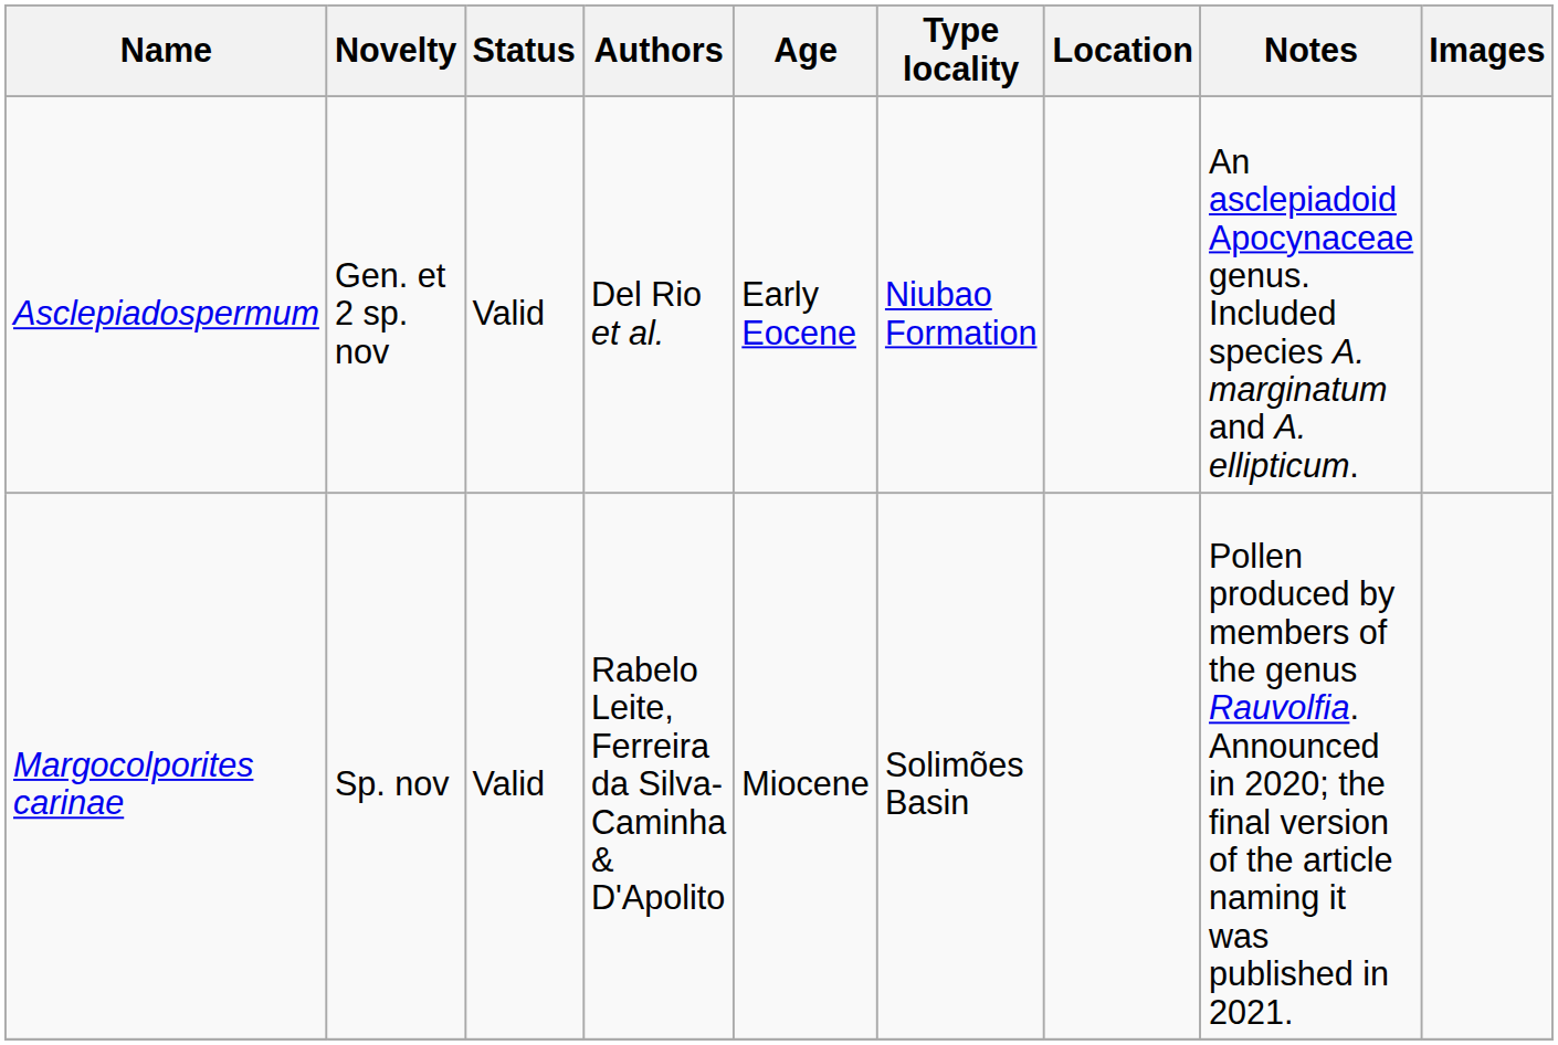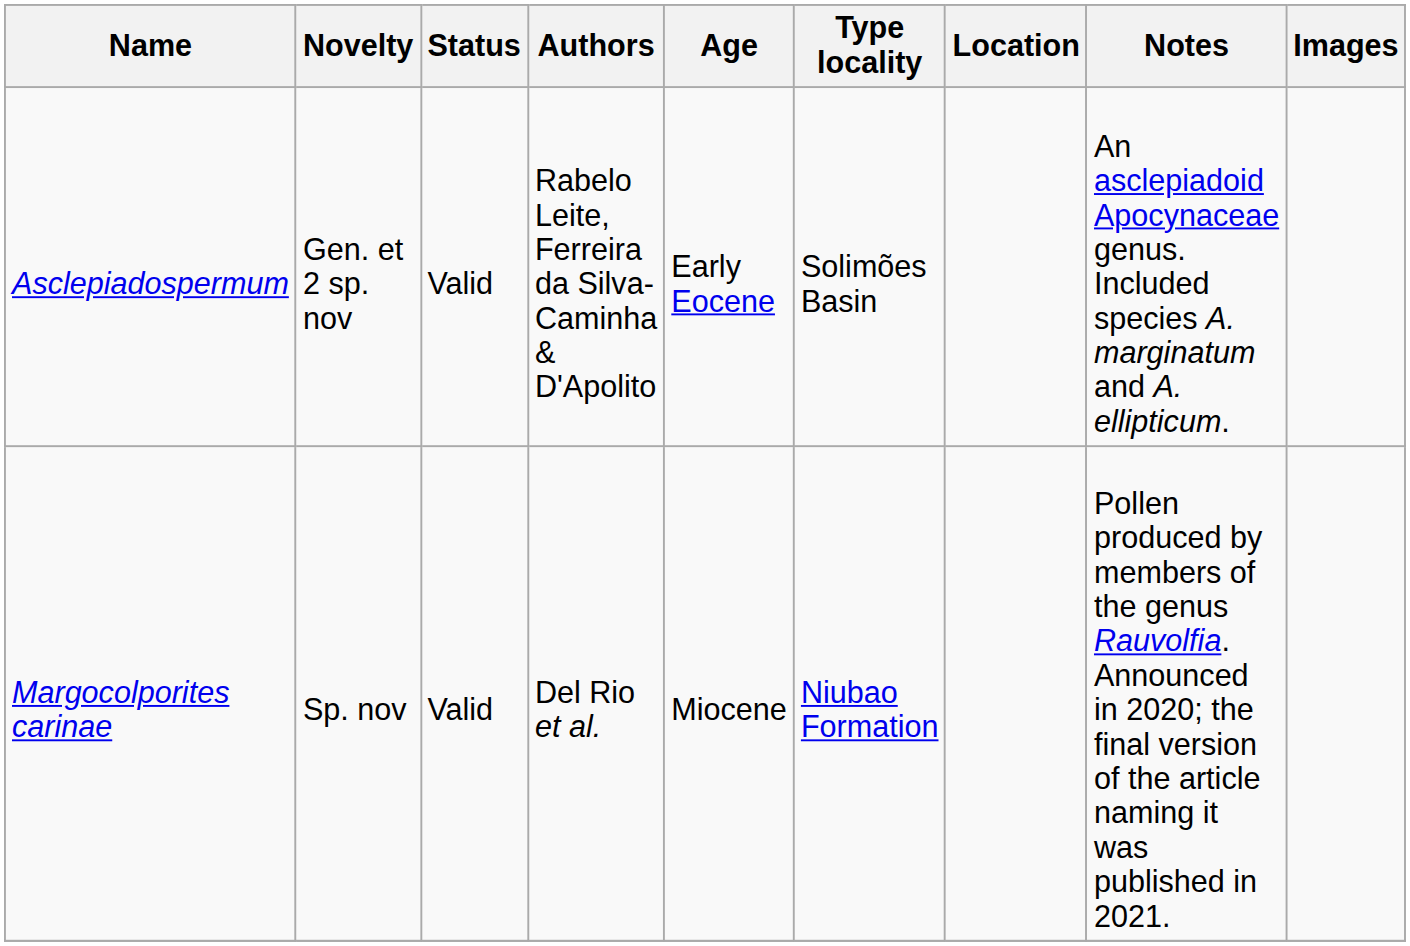 <table class="wikitable sortable" align="center" width="100%">
 <tr>
 <th>Name</th>
 <th>Novelty</th>
 <th>Status</th>
 <th>Authors</th>
 <th>Age</th>
 <th>Type locality</th>
 <th>Location</th>
 <th>Notes</th>
 <th>Images</th>
 </tr>
 <tr>
 <td><br><em><a href='#'>Asclepiadospermum</a></em></td>
 <td><br>Gen. et 2 sp. nov</td>
 <td><br>Valid</td>
-<td><br>Del Rio <em>et al.</em></td>
+<td><br>Rabelo Leite, Ferreira da Silva-Caminha & D'Apolito</td>
 <td><br>Early <a href='#'>Eocene</a></td>
-<td><br><a href='#'>Niubao Formation</a></td>
+<td><br>Solimões Basin</td>
 <td><br></td>
 <td><br>An <a href='#'>asclepiadoid</a> <a href='#'>Apocynaceae</a> genus.<br>Included species <em>A. marginatum</em> and <em>A. ellipticum</em>.</td>
 <td></td>
 </tr>
 <tr>
 <td><br><em><a href='#'>Margocolporites carinae</a></em></td>
 <td><br>Sp. nov</td>
 <td><br>Valid</td>
-<td><br>Rabelo Leite, Ferreira da Silva-Caminha & D'Apolito</td>
+<td><br>Del Rio <em>et al.</em></td>
 <td><br>Miocene</td>
-<td><br>Solimões Basin</td>
+<td><br><a href='#'>Niubao Formation</a></td>
 <td><br></td>
 <td><br>Pollen produced by members of the genus <em><a href='#'>Rauvolfia</a></em>. Announced in 2020; the final version of the article naming it was published in 2021.</td>
 <td></td>
 </tr>
 <tr>
 </tr>
 </table>
